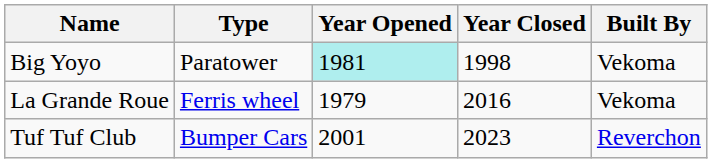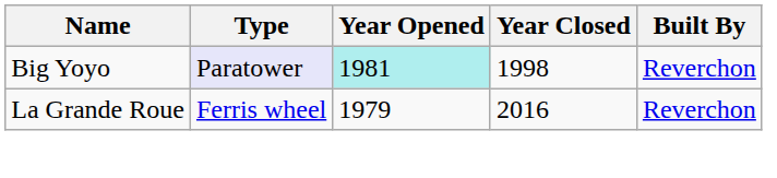 <table class="wikitable">
 <tr>
 <th>Name</th>
 <th>Type</th>
 <th>Year Opened</th>
 <th>Year Closed</th>
 <th>Built By</th>
 </tr>
 <tr>
 <td>Big Yoyo</td>
-<td>Paratower</td>
+<td style="background: lavender;">Paratower</td>
 <td style="background: paleturquoise;">1981</td>
 <td>1998</td>
-<td>Vekoma</td>
+<td><a href='#'>Reverchon</a></td>
 </tr>
 <tr>
 <td>La Grande Roue</td>
 <td><a href='#'>Ferris wheel</a></td>
 <td>1979</td>
 <td>2016</td>
-<td>Vekoma</td>
-</tr>
-<tr>
-<td>Tuf Tuf Club</td>
-<td><a href='#'>Bumper Cars</a></td>
-<td>2001</td>
-<td>2023</td>
 <td><a href='#'>Reverchon</a></td>
 </tr>
 </table>
